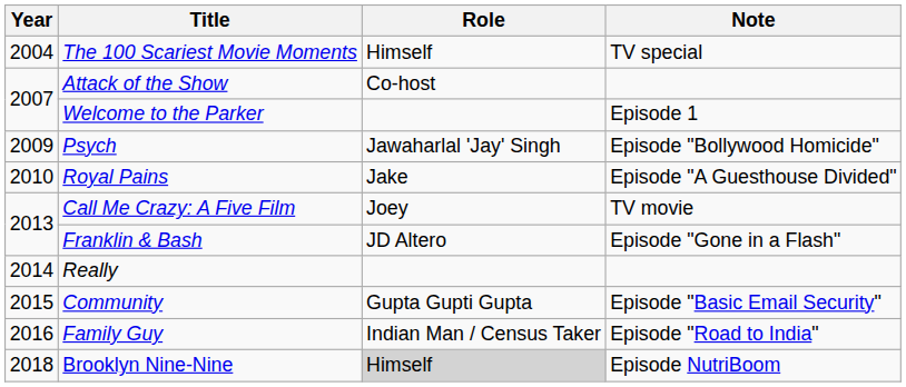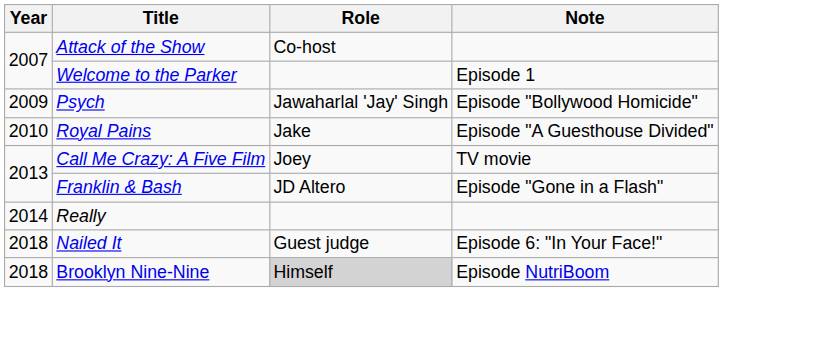 <table class="wikitable">
 <tr>
 <th>Year</th>
 <th>Title</th>
 <th>Role</th>
 <th>Note</th>
-</tr>
-<tr>
-<td>2004</td>
-<td><em><a href='#'>The 100 Scariest Movie Moments</a></em></td>
-<td>Himself</td>
-<td>TV special</td>
 </tr>
 <tr>
 <td rowspan=2>2007</td>
 <td><em><a href='#'>Attack of the Show</a></em></td>
 <td>Co-host</td>
 <td></td>
 </tr>
 <tr>
 <td><em><a href='#'>Welcome to the Parker</a></em></td>
 <td></td>
 <td>Episode 1</td>
 </tr>
 <tr>
 <td>2009</td>
 <td><em><a href='#'>Psych</a></em></td>
 <td>Jawaharlal 'Jay' Singh</td>
 <td>Episode "Bollywood Homicide"</td>
 </tr>
 <tr>
 <td>2010</td>
 <td><em><a href='#'>Royal Pains</a></em></td>
 <td>Jake</td>
 <td>Episode "A Guesthouse Divided"</td>
 </tr>
 <tr>
 <td rowspan=2>2013</td>
 <td><em><a href='#'>Call Me Crazy: A Five Film</a></em></td>
 <td>Joey</td>
 <td>TV movie</td>
 </tr>
 <tr>
 <td><em><a href='#'>Franklin & Bash</a></em></td>
 <td>JD Altero</td>
 <td>Episode "Gone in a Flash"</td>
 </tr>
 <tr>
 <td>2014</td>
 <td><em>Really</em></td>
 <td></td>
 <td></td>
 </tr>
 <tr>
-<td>2015</td>
-<td><em><a href='#'>Community</a></em></td>
-<td>Gupta Gupti Gupta</td>
-<td>Episode "<a href='#'>Basic Email Security</a>"</td>
-</tr>
-<tr>
-<td>2016</td>
-<td><em><a href='#'>Family Guy</a></em></td>
-<td>Indian Man / Census Taker</td>
-<td>Episode "<a href='#'>Road to India</a>"</td>
+<td>2018</td>
+<td><em><a href='#'>Nailed It</a></td>
+<td>Guest judge</td>
+<td>Episode 6: "In Your Face!"</td>
 </tr>
 <tr>
 <td>2018</td>
 <td></em><a href='#'>Brooklyn Nine-Nine</a><em></td>
 <td style="background: lightgrey;">Himself</td>
 <td>Episode <a href='#'>NutriBoom</a></td>
 </tr>
 </table>
